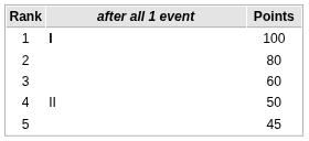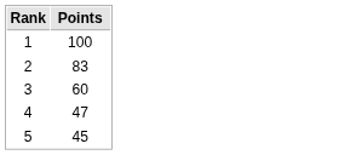 <table cellspacing="1" cellpadding="3" style="border:1px solid #aaa; font-size:86%;">
 <tr style="background:#e4e4e4;">
 <th style="border-bottom:1px solid #aaa; width:10px;">Rank</th>
-<th style="border-bottom:1px solid #aaa; width:200px;"><em>after all 1 event</em></th>
 <th style="border-bottom:1px solid #aaa; width:50px;">Points</th>
 </tr>
 <tr>
 <td align=center>1</td>
-<td><strong> I</strong></td>
 <td align=center>100</td>
 </tr>
 <tr>
 <td align=center>2</td>
-<td>  </td>
-<td align=center>80</td>
+<td align=center>83</td>
 </tr>
 <tr>
 <td align=center>3</td>
-<td></td>
 <td align=center>60</td>
 </tr>
 <tr>
 <td align=center>4</td>
-<td> II</td>
-<td align=center>50</td>
+<td align=center>47</td>
 </tr>
 <tr>
 <td align=center>5</td>
-<td></td>
 <td align=center>45</td>
 </tr>
 </table>
